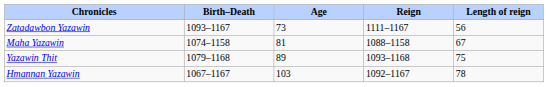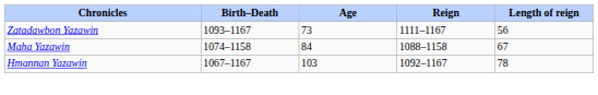 <table width=70% class="wikitable">
 <tr>
 <th style="background-color:#B9D1FF" width=20%>Chronicles</th>
 <th style="background-color:#B9D1FF" width=10%>Birth–Death</th>
 <th style="background-color:#B9D1FF" width=10%>Age</th>
 <th style="background-color:#B9D1FF" width=10%>Reign</th>
 <th style="background-color:#B9D1FF" width=10%>Length of reign</th>
 </tr>
 <tr>
 <td><em><a href='#'>Zatadawbon Yazawin</a></em></td>
 <td>1093–1167</td>
 <td>73</td>
 <td>1111–1167</td>
 <td>56</td>
 </tr>
 <tr>
 <td><em><a href='#'>Maha Yazawin</a></em></td>
 <td>1074–1158</td>
-<td>81</td>
+<td>84</td>
 <td>1088–1158</td>
 <td>67</td>
-</tr>
-<tr>
-<td><em><a href='#'>Yazawin Thit</a></em></td>
-<td>1079–1168</td>
-<td>89</td>
-<td>1093–1168</td>
-<td>75</td>
 </tr>
 <tr>
 <td><em><a href='#'>Hmannan Yazawin</a></em></td>
 <td>1067–1167</td>
 <td>103</td>
 <td>1092–1167</td>
 <td>78</td>
 </tr>
 </table>
